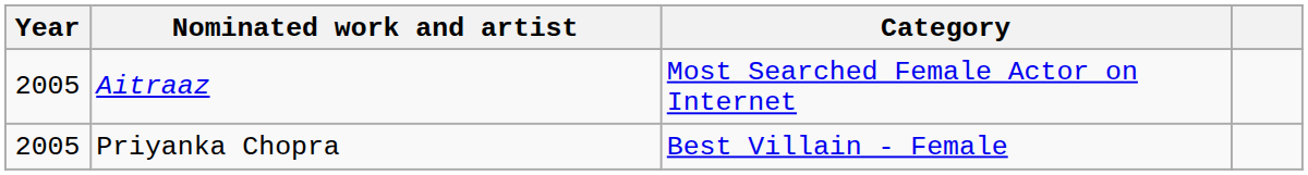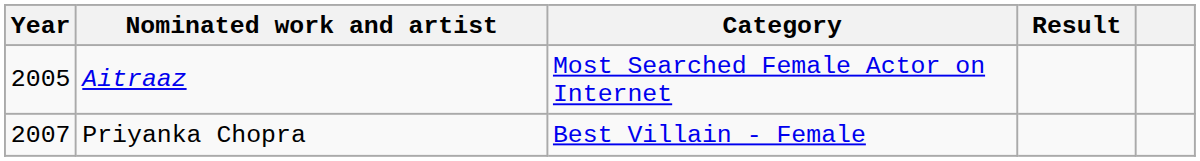 <table class="wikitable sortable" width=100%>
 <tr>
 <th width=5%>Year</th>
 <th width=40%>Nominated work and artist</th>
 <th width=40%>Category</th>
+<th width=10%>Result</th>
 <th width=5%></th>
 </tr>
 <tr>
 <td style="text-align:center;">2005</td>
 <td style="text-align:left;"><em><a href='#'>Aitraaz</a></em></td>
 <td><a href='#'>Most Searched Female Actor on Internet</a></td>
+<td></td>
 <td style="text-align:center;"></td>
 </tr>
 <tr>
-<td style="text-align:center;">2005</td>
+<td style="text-align:center;">2007</td>
 <td style="text-align:left;">Priyanka Chopra</td>
 <td><a href='#'>Best Villain - Female</a></td>
+<td></td>
 <td style="text-align:center;"></td>
 </tr>
 </table>
